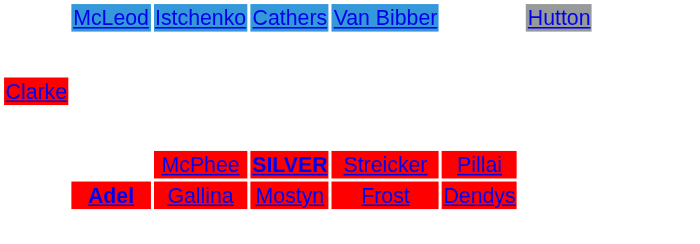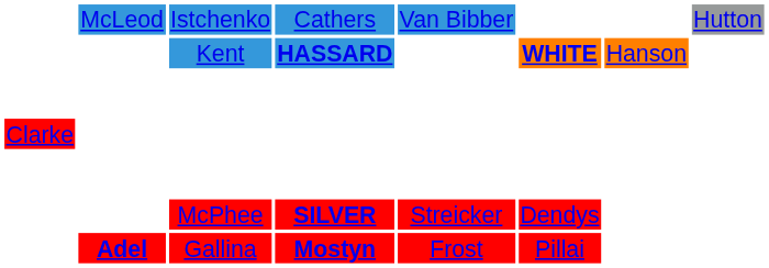 <table style="text-align:center;font-size:87%;" cellpadding="1px">
 <tr>
 <td></td>
 <td bgcolor=#3498DB><a href='#'>McLeod</a></td>
 <td bgcolor=#3498DB><a href='#'>Istchenko</a></td>
 <td bgcolor=#3498DB><a href='#'>Cathers</a></td>
 <td bgcolor=#3498DB><a href='#'>Van Bibber</a></td>
 <td></td>
 <td></td>
 <td bgcolor=#979A9A><a href='#'>Hutton</a></td>
+</tr>
+<tr>
+<td></td>
+<td></td>
+<td bgcolor=#3498DB><a href='#'>Kent</a></td>
+<td bgcolor=#3498DB><a href='#'><strong>HASSARD</strong></a></td>
+<td></td>
+<td bgcolor=FF7F00><a href='#'><strong>WHITE</strong></a></td>
+<td bgcolor=FF7F00><a href='#'>Hanson</a></td>
+<td></td>
 </tr>
 <tr>
 <td style="padding-top: 25px"></td>
 </tr>
 <tr>
 <td bgcolor=FF0000><a href='#'>Clarke</a></td>
 </tr>
 <tr>
 <td style="padding-top: 25px"></td>
 </tr>
 <tr>
 <td></td>
 <td></td>
 <td bgcolor=FF0000><a href='#'>McPhee</a></td>
 <td bgcolor=FF0000><a href='#'><strong>SILVER</strong></a></td>
 <td bgcolor=FF0000><a href='#'>Streicker</a></td>
-<td bgcolor=FF0000><a href='#'>Pillai</a></td>
+<td bgcolor=FF0000><a href='#'>Dendys</a></td>
 <td></td>
 </tr>
 <tr>
 <td></td>
 <td bgcolor=FF0000><strong><a href='#'>Adel</a></strong></td>
 <td bgcolor=FF0000><a href='#'>Gallina</a></td>
-<td bgcolor=FF0000><a href='#'>Mostyn</a></td>
+<td bgcolor=FF0000><strong><a href='#'>Mostyn</a></strong></td>
 <td bgcolor=FF0000><a href='#'>Frost</a></td>
-<td bgcolor=FF0000><a href='#'>Dendys</a></td>
+<td bgcolor=FF0000><a href='#'>Pillai</a></td>
 </tr>
 </table>
